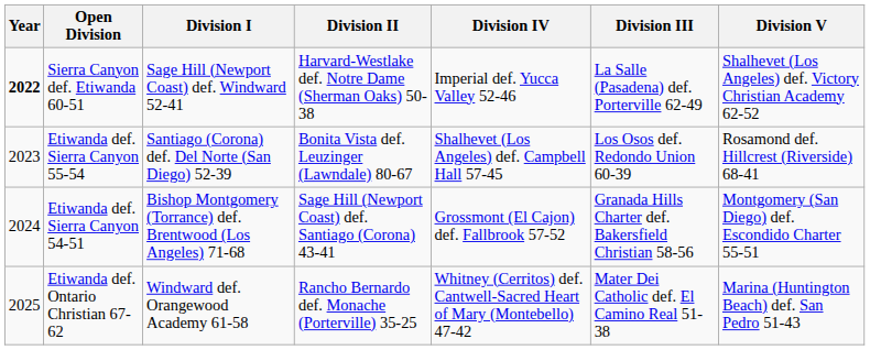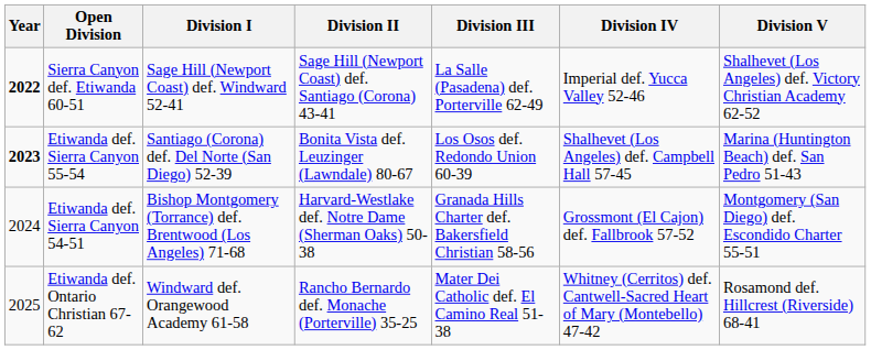 <table class="wikitable sortable">
 <tr>
 <th>Year</th>
 <th>Open Division</th>
 <th>Division I</th>
 <th>Division II</th>
+<th>Division III</th>
 <th>Division IV</th>
-<th>Division III</th>
 <th>Division V</th>
 </tr>
 <tr>
 <td><strong>2022</strong></td>
 <td><a href='#'>Sierra Canyon</a> def. <a href='#'>Etiwanda</a> 60-51</td>
 <td><a href='#'>Sage Hill (Newport Coast)</a> def. <a href='#'>Windward</a> 52-41</td>
-<td><a href='#'>Harvard-Westlake</a> def. <a href='#'>Notre Dame (Sherman Oaks)</a> 50-38</td>
+<td><a href='#'>Sage Hill (Newport Coast)</a> def. <a href='#'>Santiago (Corona)</a> 43-41</td>
+<td><a href='#'>La Salle (Pasadena)</a> def. <a href='#'>Porterville</a> 62-49</td>
 <td>Imperial def. <a href='#'>Yucca Valley</a> 52-46</td>
-<td><a href='#'>La Salle (Pasadena)</a> def. <a href='#'>Porterville</a> 62-49</td>
 <td><a href='#'>Shalhevet (Los Angeles)</a> def. <a href='#'>Victory Christian Academy</a> 62-52</td>
 </tr>
 <tr>
-<td>2023</td>
+<td><strong>2023</strong></td>
 <td><a href='#'>Etiwanda</a> def. <a href='#'>Sierra Canyon</a> 55-54</td>
 <td><a href='#'>Santiago (Corona)</a> def. <a href='#'>Del Norte (San Diego)</a> 52-39</td>
 <td><a href='#'>Bonita Vista</a> def. <a href='#'>Leuzinger (Lawndale)</a> 80-67</td>
+<td><a href='#'>Los Osos</a> def. <a href='#'>Redondo Union</a> 60-39</td>
 <td><a href='#'>Shalhevet (Los Angeles)</a> def. <a href='#'>Campbell Hall</a> 57-45</td>
-<td><a href='#'>Los Osos</a> def. <a href='#'>Redondo Union</a> 60-39</td>
-<td>Rosamond def. <a href='#'>Hillcrest (Riverside)</a> 68-41</td>
+<td><a href='#'>Marina (Huntington Beach)</a> def. <a href='#'>San Pedro</a> 51-43</td>
 </tr>
 <tr>
 <td>2024</td>
 <td><a href='#'>Etiwanda</a> def. <a href='#'>Sierra Canyon</a> 54-51</td>
 <td><a href='#'>Bishop Montgomery (Torrance)</a> def. <a href='#'>Brentwood (Los Angeles)</a> 71-68</td>
-<td><a href='#'>Sage Hill (Newport Coast)</a> def. <a href='#'>Santiago (Corona)</a> 43-41</td>
+<td><a href='#'>Harvard-Westlake</a> def. <a href='#'>Notre Dame (Sherman Oaks)</a> 50-38</td>
+<td><a href='#'>Granada Hills Charter</a> def. <a href='#'>Bakersfield Christian</a> 58-56</td>
 <td><a href='#'>Grossmont (El Cajon)</a> def. <a href='#'>Fallbrook</a> 57-52</td>
-<td><a href='#'>Granada Hills Charter</a> def. <a href='#'>Bakersfield Christian</a> 58-56</td>
 <td><a href='#'>Montgomery (San Diego)</a> def. <a href='#'>Escondido Charter</a> 55-51</td>
 </tr>
 <tr>
 <td>2025</td>
 <td><a href='#'>Etiwanda</a> def. Ontario Christian 67-62</td>
 <td><a href='#'>Windward</a> def. Orangewood Academy 61-58</td>
 <td><a href='#'>Rancho Bernardo</a> def. <a href='#'>Monache (Porterville)</a> 35-25</td>
+<td><a href='#'>Mater Dei Catholic</a> def. <a href='#'>El Camino Real</a> 51-38</td>
 <td><a href='#'>Whitney (Cerritos)</a> def. <a href='#'>Cantwell-Sacred Heart of Mary (Montebello)</a> 47-42</td>
-<td><a href='#'>Mater Dei Catholic</a> def. <a href='#'>El Camino Real</a> 51-38</td>
-<td><a href='#'>Marina (Huntington Beach)</a> def. <a href='#'>San Pedro</a> 51-43</td>
+<td>Rosamond def. <a href='#'>Hillcrest (Riverside)</a> 68-41</td>
 </tr>
 </table>
